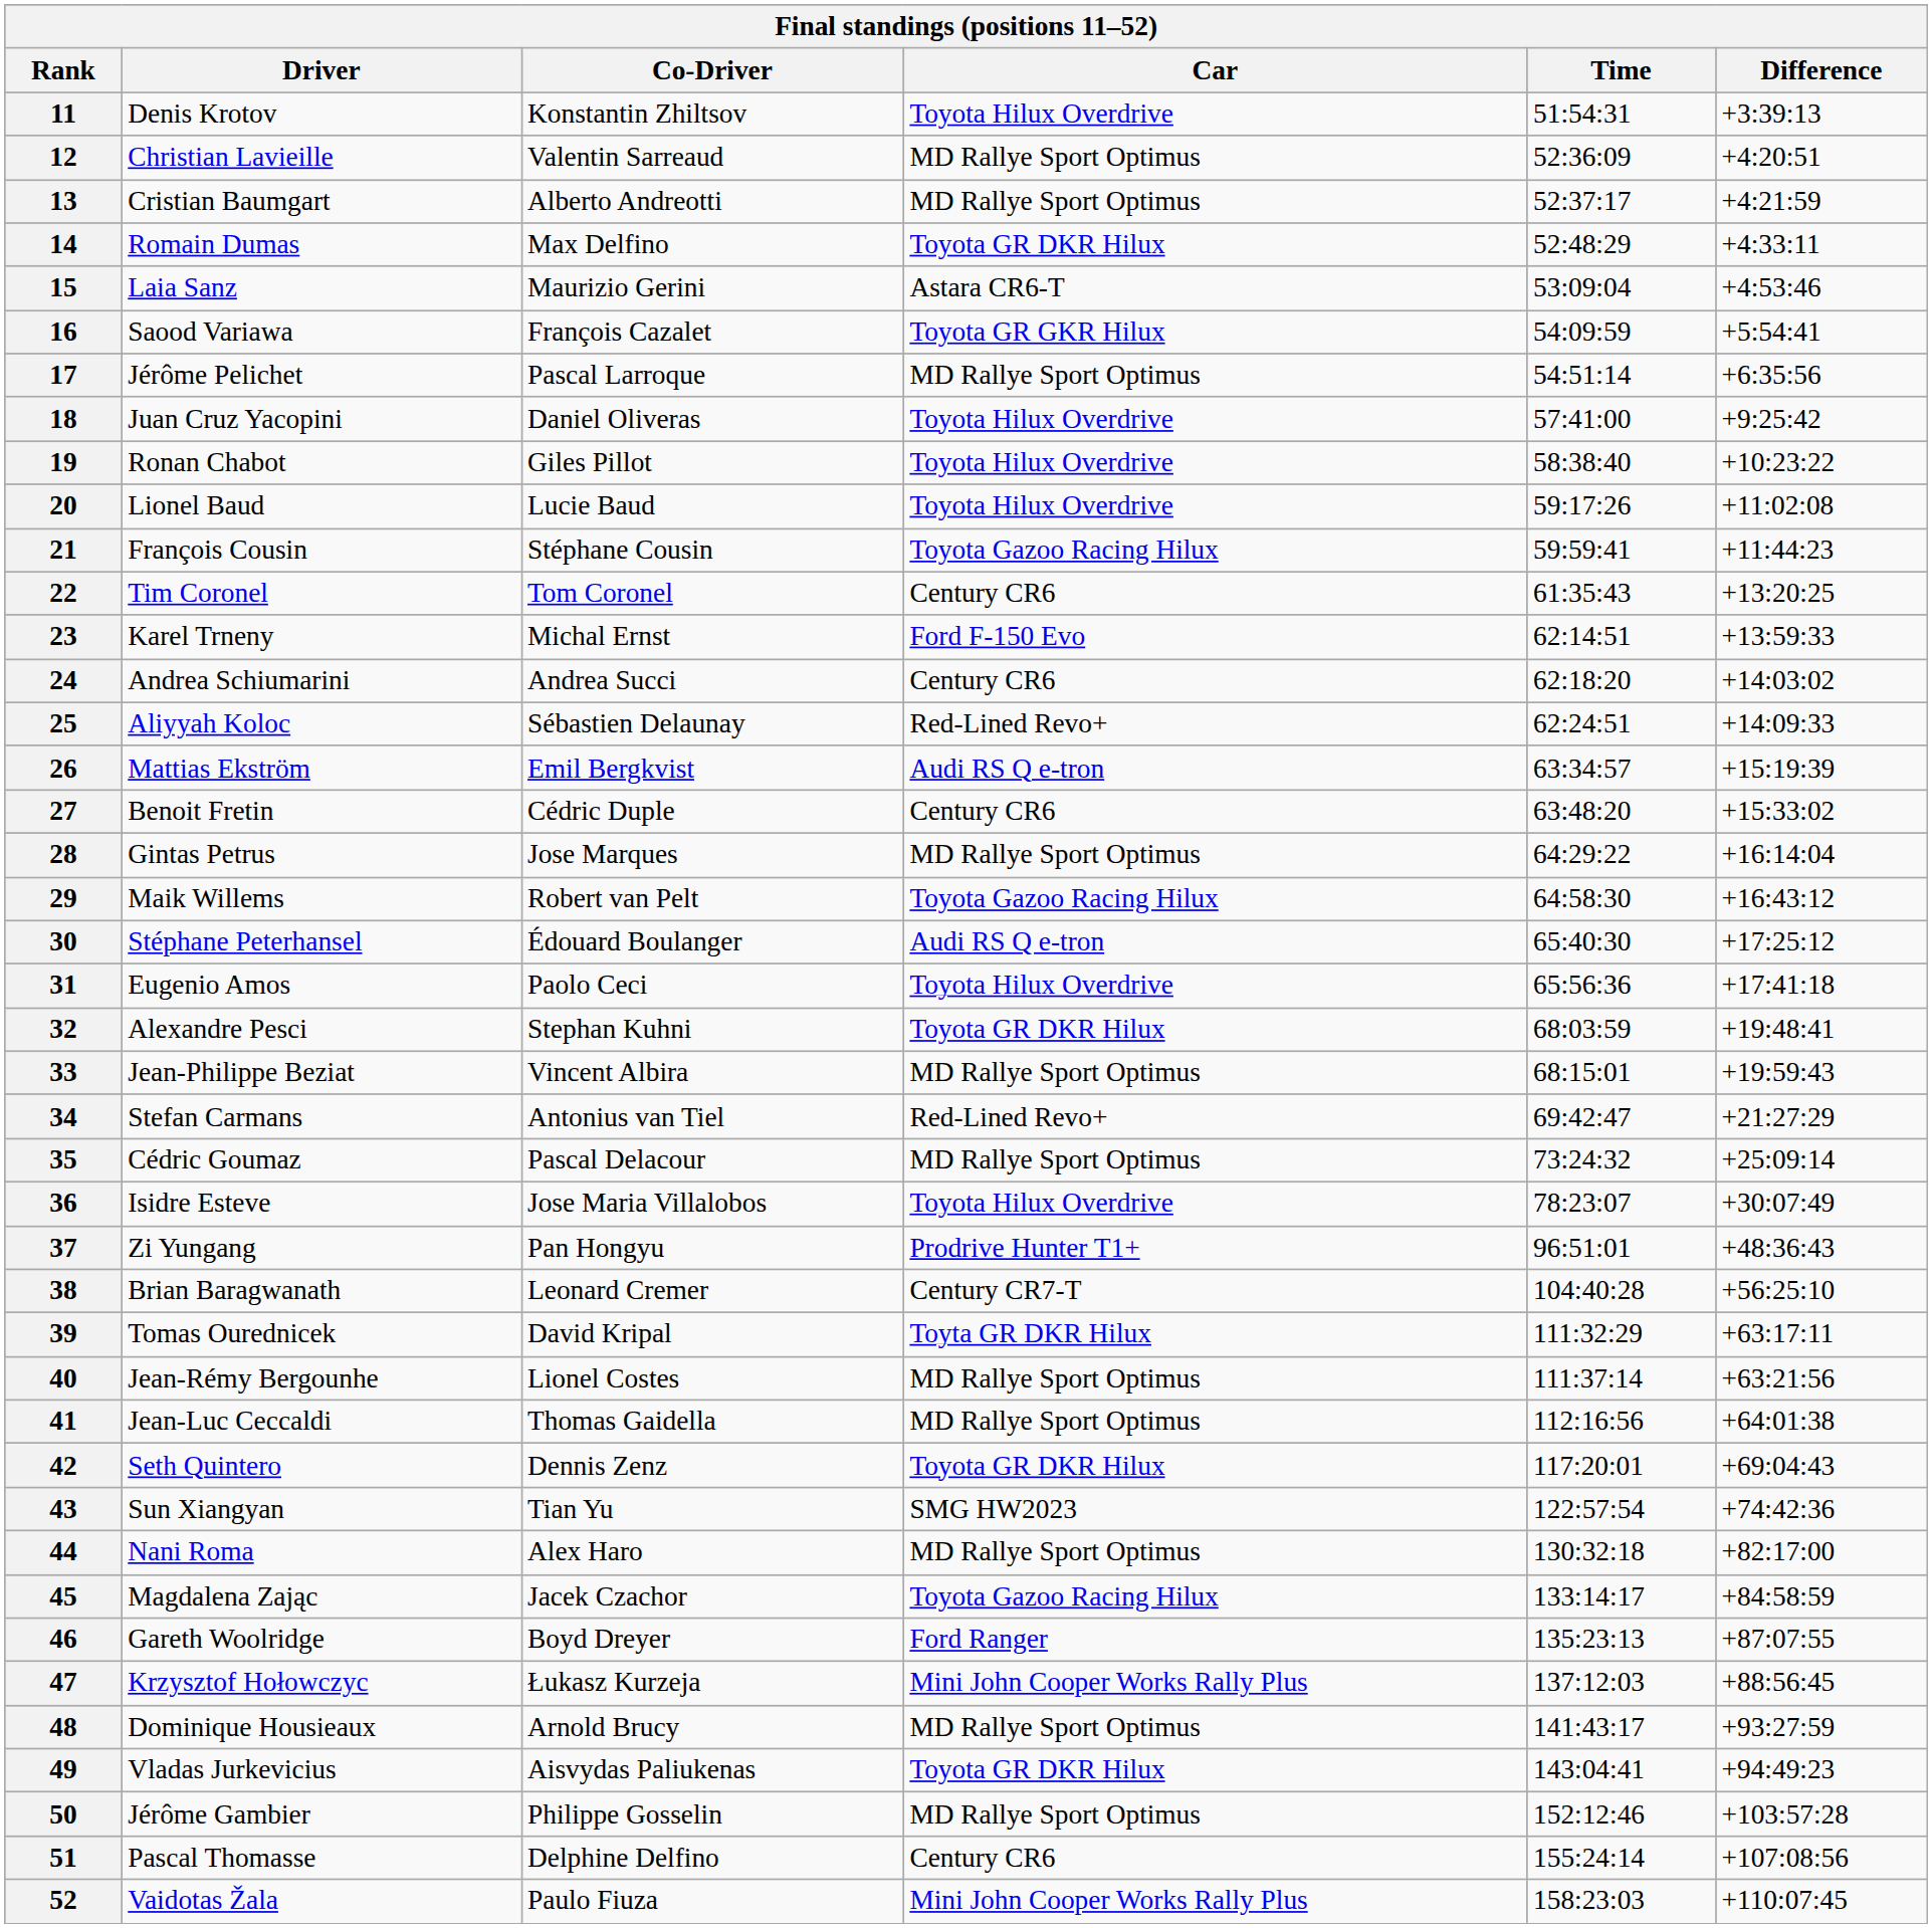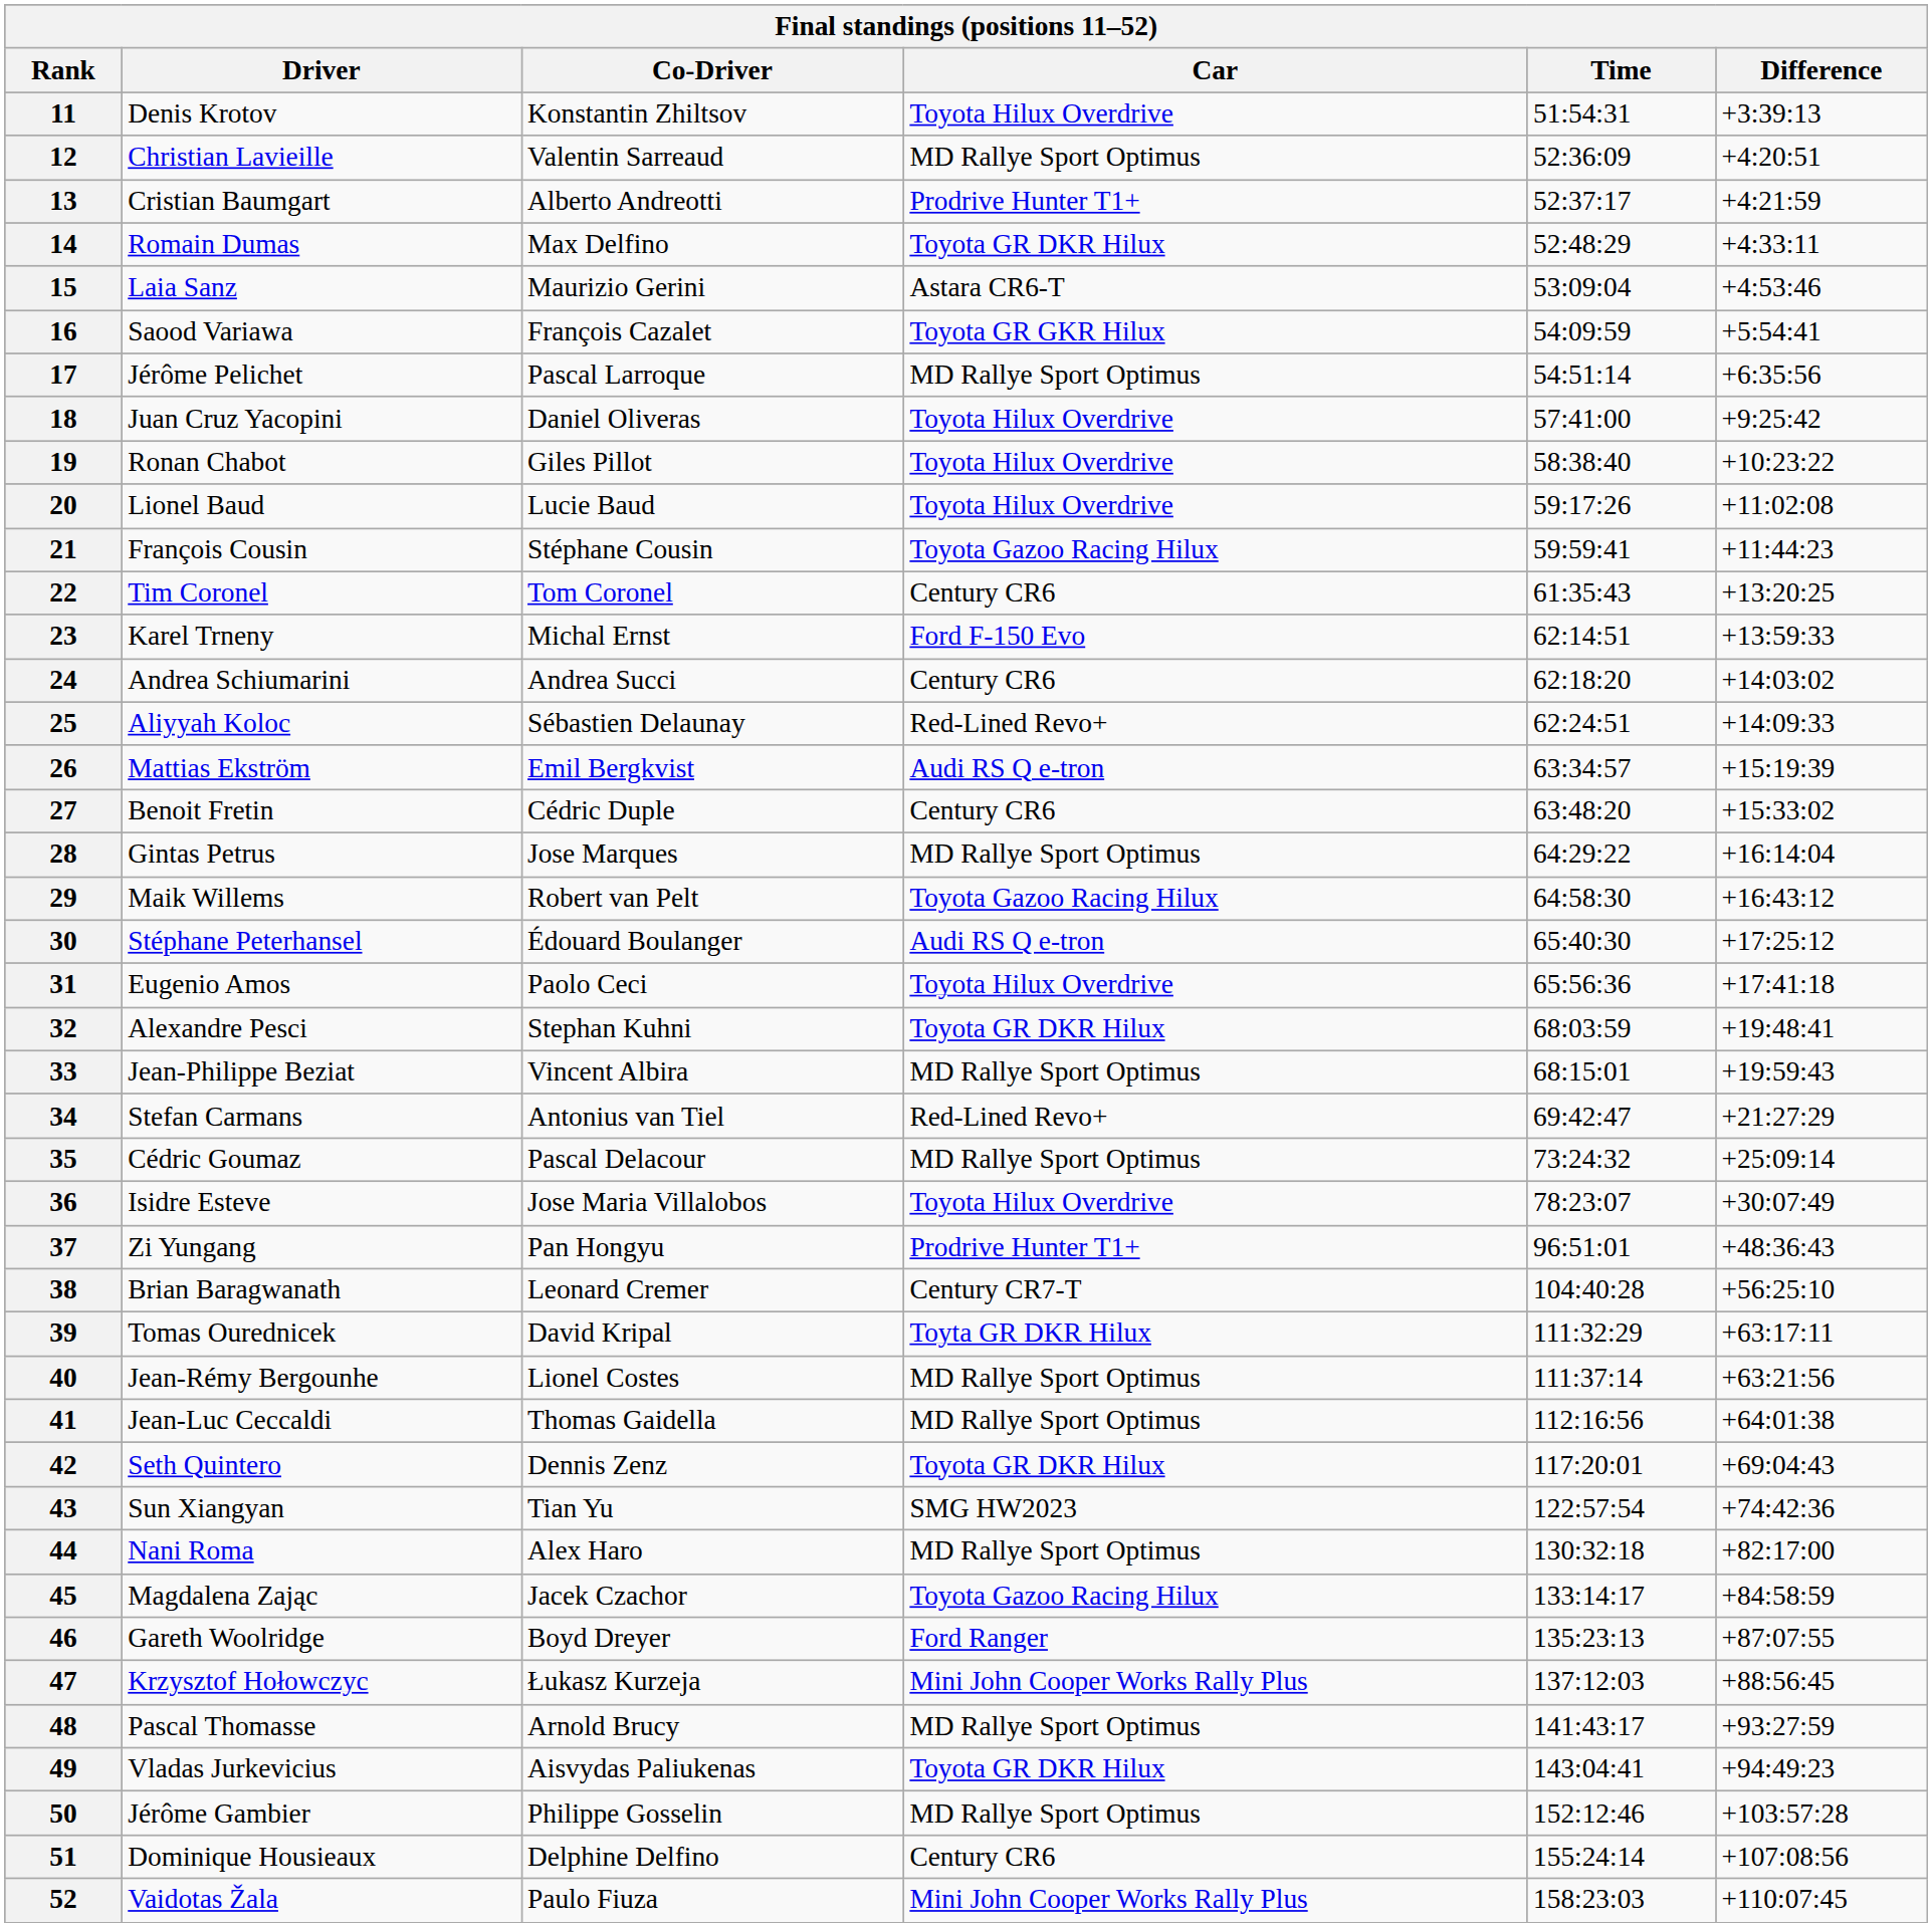 <table class="collapsible collapsed wikitable" style="width:70em;margin-top:-1px;">
 <tr>
 <th colspan="6">Final standings (positions 11–52)</th>
 </tr>
 <tr>
 <th>Rank</th>
 <th>Driver</th>
 <th>Co-Driver</th>
 <th>Car</th>
 <th>Time</th>
 <th>Difference</th>
 </tr>
 <tr>
 <th>11</th>
 <td> Denis Krotov</td>
 <td> Konstantin Zhiltsov</td>
 <td><a href='#'>Toyota Hilux Overdrive</a></td>
 <td>51:54:31</td>
 <td>+3:39:13</td>
 </tr>
 <tr>
 <th>12</th>
 <td> <a href='#'>Christian Lavieille</a></td>
 <td> Valentin Sarreaud</td>
 <td>MD Rallye Sport Optimus</td>
 <td>52:36:09</td>
 <td>+4:20:51</td>
 </tr>
 <tr>
 <th>13</th>
 <td> Cristian Baumgart</td>
 <td> Alberto Andreotti</td>
-<td>MD Rallye Sport Optimus</td>
+<td><a href='#'>Prodrive Hunter T1+</a></td>
 <td>52:37:17</td>
 <td>+4:21:59</td>
 </tr>
 <tr>
 <th>14</th>
 <td> <a href='#'>Romain Dumas</a></td>
 <td> Max Delfino</td>
 <td><a href='#'>Toyota GR DKR Hilux</a></td>
 <td>52:48:29</td>
 <td>+4:33:11</td>
 </tr>
 <tr>
 <th>15</th>
 <td> <a href='#'>Laia Sanz</a></td>
 <td> Maurizio Gerini</td>
 <td>Astara CR6-T</td>
 <td>53:09:04</td>
 <td>+4:53:46</td>
 </tr>
 <tr>
 <th>16</th>
 <td> Saood Variawa</td>
 <td> François Cazalet</td>
 <td><a href='#'>Toyota GR GKR Hilux</a></td>
 <td>54:09:59</td>
 <td>+5:54:41</td>
 </tr>
 <tr>
 <th>17</th>
 <td> Jérôme Pelichet</td>
 <td> Pascal Larroque</td>
 <td>MD Rallye Sport Optimus</td>
 <td>54:51:14</td>
 <td>+6:35:56</td>
 </tr>
 <tr>
 <th>18</th>
 <td> Juan Cruz Yacopini</td>
 <td> Daniel Oliveras</td>
 <td><a href='#'>Toyota Hilux Overdrive</a></td>
 <td>57:41:00</td>
 <td>+9:25:42</td>
 </tr>
 <tr>
 <th>19</th>
 <td> Ronan Chabot</td>
 <td> Giles Pillot</td>
 <td><a href='#'>Toyota Hilux Overdrive</a></td>
 <td>58:38:40</td>
 <td>+10:23:22</td>
 </tr>
 <tr>
 <th>20</th>
 <td> Lionel Baud</td>
 <td> Lucie Baud</td>
 <td><a href='#'>Toyota Hilux Overdrive</a></td>
 <td>59:17:26</td>
 <td>+11:02:08</td>
 </tr>
 <tr>
 <th>21</th>
 <td> François Cousin</td>
 <td> Stéphane Cousin</td>
 <td><a href='#'>Toyota Gazoo Racing Hilux</a></td>
 <td>59:59:41</td>
 <td>+11:44:23</td>
 </tr>
 <tr>
 <th>22</th>
 <td> <a href='#'>Tim Coronel</a></td>
 <td> <a href='#'>Tom Coronel</a></td>
 <td>Century CR6</td>
 <td>61:35:43</td>
 <td>+13:20:25</td>
 </tr>
 <tr>
 <th>23</th>
 <td> Karel Trneny</td>
 <td> Michal Ernst</td>
 <td><a href='#'>Ford F-150 Evo</a></td>
 <td>62:14:51</td>
 <td>+13:59:33</td>
 </tr>
 <tr>
 <th>24</th>
 <td> Andrea Schiumarini</td>
 <td> Andrea Succi</td>
 <td>Century CR6</td>
 <td>62:18:20</td>
 <td>+14:03:02</td>
 </tr>
 <tr>
 <th>25</th>
 <td> <a href='#'>Aliyyah Koloc</a></td>
 <td> Sébastien Delaunay</td>
 <td>Red-Lined Revo+</td>
 <td>62:24:51</td>
 <td>+14:09:33</td>
 </tr>
 <tr>
 <th>26</th>
 <td> <a href='#'>Mattias Ekström</a></td>
 <td> <a href='#'>Emil Bergkvist</a></td>
 <td><a href='#'>Audi RS Q e-tron</a></td>
 <td>63:34:57</td>
 <td>+15:19:39</td>
 </tr>
 <tr>
 <th>27</th>
 <td> Benoit Fretin</td>
 <td> Cédric Duple</td>
 <td>Century CR6</td>
 <td>63:48:20</td>
 <td>+15:33:02</td>
 </tr>
 <tr>
 <th>28</th>
 <td> Gintas Petrus</td>
 <td> Jose Marques</td>
 <td>MD Rallye Sport Optimus</td>
 <td>64:29:22</td>
 <td>+16:14:04</td>
 </tr>
 <tr>
 <th>29</th>
 <td> Maik Willems</td>
 <td> Robert van Pelt</td>
 <td><a href='#'>Toyota Gazoo Racing Hilux</a></td>
 <td>64:58:30</td>
 <td>+16:43:12</td>
 </tr>
 <tr>
 <th>30</th>
 <td> <a href='#'>Stéphane Peterhansel</a></td>
 <td> Édouard Boulanger</td>
 <td><a href='#'>Audi RS Q e-tron</a></td>
 <td>65:40:30</td>
 <td>+17:25:12</td>
 </tr>
 <tr>
 <th>31</th>
 <td> Eugenio Amos</td>
 <td> Paolo Ceci</td>
 <td><a href='#'>Toyota Hilux Overdrive</a></td>
 <td>65:56:36</td>
 <td>+17:41:18</td>
 </tr>
 <tr>
 <th>32</th>
 <td> Alexandre Pesci</td>
 <td> Stephan Kuhni</td>
 <td><a href='#'>Toyota GR DKR Hilux</a></td>
 <td>68:03:59</td>
 <td>+19:48:41</td>
 </tr>
 <tr>
 <th>33</th>
 <td> Jean-Philippe Beziat</td>
 <td> Vincent Albira</td>
 <td>MD Rallye Sport Optimus</td>
 <td>68:15:01</td>
 <td>+19:59:43</td>
 </tr>
 <tr>
 <th>34</th>
 <td> Stefan Carmans</td>
 <td> Antonius van Tiel</td>
 <td>Red-Lined Revo+</td>
 <td>69:42:47</td>
 <td>+21:27:29</td>
 </tr>
 <tr>
 <th>35</th>
 <td> Cédric Goumaz</td>
 <td> Pascal Delacour</td>
 <td>MD Rallye Sport Optimus</td>
 <td>73:24:32</td>
 <td>+25:09:14</td>
 </tr>
 <tr>
 <th>36</th>
 <td> Isidre Esteve</td>
 <td> Jose Maria Villalobos</td>
 <td><a href='#'>Toyota Hilux Overdrive</a></td>
 <td>78:23:07</td>
 <td>+30:07:49</td>
 </tr>
 <tr>
 <th>37</th>
 <td> Zi Yungang</td>
 <td> Pan Hongyu</td>
 <td><a href='#'>Prodrive Hunter T1+</a></td>
 <td>96:51:01</td>
 <td>+48:36:43</td>
 </tr>
 <tr>
 <th>38</th>
 <td> Brian Baragwanath</td>
 <td> Leonard Cremer</td>
 <td>Century CR7-T</td>
 <td>104:40:28</td>
 <td>+56:25:10</td>
 </tr>
 <tr>
 <th>39</th>
 <td> Tomas Ourednicek</td>
 <td> David Kripal</td>
 <td><a href='#'>Toyta GR DKR Hilux</a></td>
 <td>111:32:29</td>
 <td>+63:17:11</td>
 </tr>
 <tr>
 <th>40</th>
 <td> Jean-Rémy Bergounhe</td>
 <td> Lionel Costes</td>
 <td>MD Rallye Sport Optimus</td>
 <td>111:37:14</td>
 <td>+63:21:56</td>
 </tr>
 <tr>
 <th>41</th>
 <td> Jean-Luc Ceccaldi</td>
 <td> Thomas Gaidella</td>
 <td>MD Rallye Sport Optimus</td>
 <td>112:16:56</td>
 <td>+64:01:38</td>
 </tr>
 <tr>
 <th>42</th>
 <td> <a href='#'>Seth Quintero</a></td>
 <td> Dennis Zenz</td>
 <td><a href='#'>Toyota GR DKR Hilux</a></td>
 <td>117:20:01</td>
 <td>+69:04:43</td>
 </tr>
 <tr>
 <th>43</th>
 <td> Sun Xiangyan</td>
 <td> Tian Yu</td>
 <td>SMG HW2023</td>
 <td>122:57:54</td>
 <td>+74:42:36</td>
 </tr>
 <tr>
 <th>44</th>
 <td> <a href='#'>Nani Roma</a></td>
 <td> Alex Haro</td>
 <td>MD Rallye Sport Optimus</td>
 <td>130:32:18</td>
 <td>+82:17:00</td>
 </tr>
 <tr>
 <th>45</th>
 <td> Magdalena Zając</td>
 <td> Jacek Czachor</td>
 <td><a href='#'>Toyota Gazoo Racing Hilux</a></td>
 <td>133:14:17</td>
 <td>+84:58:59</td>
 </tr>
 <tr>
 <th>46</th>
 <td> Gareth Woolridge</td>
 <td> Boyd Dreyer</td>
 <td><a href='#'>Ford Ranger</a></td>
 <td>135:23:13</td>
 <td>+87:07:55</td>
 </tr>
 <tr>
 <th>47</th>
 <td> <a href='#'>Krzysztof Hołowczyc</a></td>
 <td> Łukasz Kurzeja</td>
 <td><a href='#'>Mini John Cooper Works Rally Plus</a></td>
 <td>137:12:03</td>
 <td>+88:56:45</td>
 </tr>
 <tr>
 <th>48</th>
-<td> Dominique Housieaux</td>
+<td> Pascal Thomasse</td>
 <td> Arnold Brucy</td>
 <td>MD Rallye Sport Optimus</td>
 <td>141:43:17</td>
 <td>+93:27:59</td>
 </tr>
 <tr>
 <th>49</th>
 <td> Vladas Jurkevicius</td>
 <td> Aisvydas Paliukenas</td>
 <td><a href='#'>Toyota GR DKR Hilux</a></td>
 <td>143:04:41</td>
 <td>+94:49:23</td>
 </tr>
 <tr>
 <th>50</th>
 <td> Jérôme Gambier</td>
 <td> Philippe Gosselin</td>
 <td>MD Rallye Sport Optimus</td>
 <td>152:12:46</td>
 <td>+103:57:28</td>
 </tr>
 <tr>
 <th>51</th>
-<td> Pascal Thomasse</td>
+<td> Dominique Housieaux</td>
 <td> Delphine Delfino</td>
 <td>Century CR6</td>
 <td>155:24:14</td>
 <td>+107:08:56</td>
 </tr>
 <tr>
 <th>52</th>
 <td> <a href='#'>Vaidotas Žala</a></td>
 <td> Paulo Fiuza</td>
 <td><a href='#'>Mini John Cooper Works Rally Plus</a></td>
 <td>158:23:03</td>
 <td>+110:07:45</td>
 </tr>
 <tr>
 </tr>
 </table>
